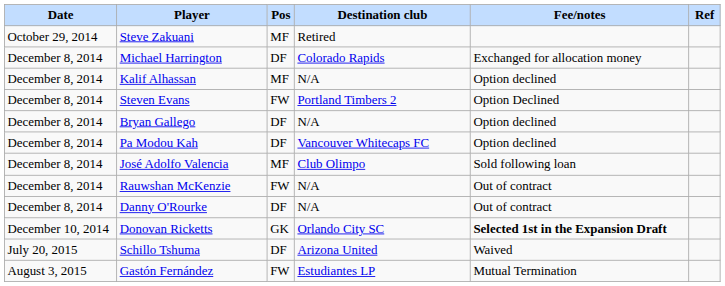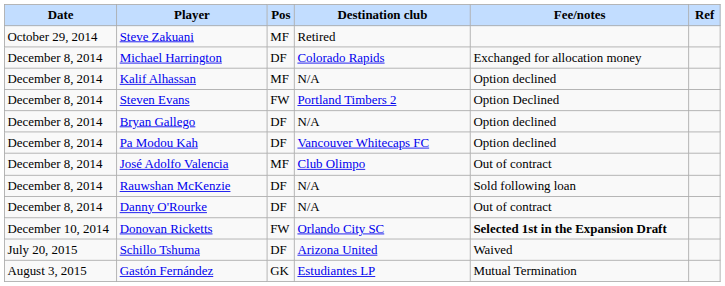 <table class="wikitable" style="text-align:left; font-size:95%;">
 <tr>
 <th style="background:#c2ddff; width:125px;">Date</th>
 <th style="background:#c2ddff; width:170px;">Player</th>
 <th style="background:#c2ddff; width:25px;">Pos</th>
 <th style="background:#c2ddff; width:200px;">Destination club</th>
 <th style="background:#c2ddff; width:250px;">Fee/notes</th>
 <th style="background:#c2ddff; width:30px;">Ref</th>
 </tr>
 <tr>
 <td>October 29, 2014</td>
 <td> <a href='#'>Steve Zakuani</a></td>
 <td>MF</td>
 <td>Retired</td>
 <td></td>
 <td></td>
 </tr>
 <tr>
 <td>December 8, 2014</td>
 <td> <a href='#'>Michael Harrington</a></td>
 <td>DF</td>
 <td><a href='#'>Colorado Rapids</a></td>
 <td>Exchanged for allocation money</td>
 <td></td>
 </tr>
 <tr>
 <td>December 8, 2014</td>
 <td> <a href='#'>Kalif Alhassan</a></td>
 <td>MF</td>
 <td>N/A</td>
 <td>Option declined</td>
 <td></td>
 </tr>
 <tr>
 <td>December 8, 2014</td>
 <td> <a href='#'>Steven Evans</a></td>
 <td>FW</td>
 <td><a href='#'>Portland Timbers 2</a></td>
 <td>Option Declined</td>
 <td></td>
 </tr>
 <tr>
 <td>December 8, 2014</td>
 <td> <a href='#'>Bryan Gallego</a></td>
 <td>DF</td>
 <td>N/A</td>
 <td>Option declined</td>
 <td></td>
 </tr>
 <tr>
 <td>December 8, 2014</td>
 <td> <a href='#'>Pa Modou Kah</a></td>
 <td>DF</td>
 <td><a href='#'>Vancouver Whitecaps FC</a></td>
 <td>Option declined</td>
 <td></td>
 </tr>
 <tr>
 <td>December 8, 2014</td>
 <td> <a href='#'>José Adolfo Valencia</a></td>
 <td>MF</td>
 <td><a href='#'>Club Olimpo</a></td>
-<td>Sold following loan</td>
+<td>Out of contract</td>
 <td></td>
 </tr>
 <tr>
 <td>December 8, 2014</td>
 <td> <a href='#'>Rauwshan McKenzie</a></td>
-<td>FW</td>
+<td>DF</td>
 <td>N/A</td>
-<td>Out of contract</td>
+<td>Sold following loan</td>
 <td></td>
 </tr>
 <tr>
 <td>December 8, 2014</td>
 <td> <a href='#'>Danny O'Rourke</a></td>
 <td>DF</td>
 <td>N/A</td>
 <td>Out of contract</td>
 <td></td>
 </tr>
 <tr>
 <td>December 10, 2014</td>
 <td> <a href='#'>Donovan Ricketts</a></td>
-<td>GK</td>
+<td>FW</td>
 <td><a href='#'>Orlando City SC</a></td>
 <td><strong>Selected 1st in the Expansion Draft</strong></td>
 <td></td>
 </tr>
 <tr>
 <td>July 20, 2015</td>
 <td> <a href='#'>Schillo Tshuma</a></td>
 <td>DF</td>
 <td> <a href='#'>Arizona United</a></td>
 <td>Waived</td>
 <td></td>
 </tr>
 <tr>
 <td>August 3, 2015</td>
 <td> <a href='#'>Gastón Fernández</a></td>
-<td>FW</td>
+<td>GK</td>
 <td> <a href='#'>Estudiantes LP</a></td>
 <td>Mutual Termination</td>
 <td></td>
 </tr>
 </table>
